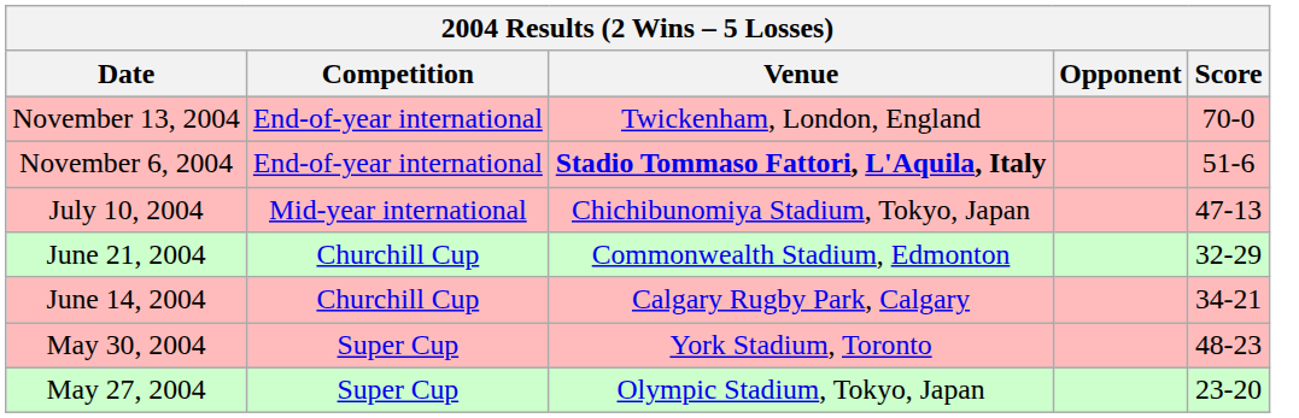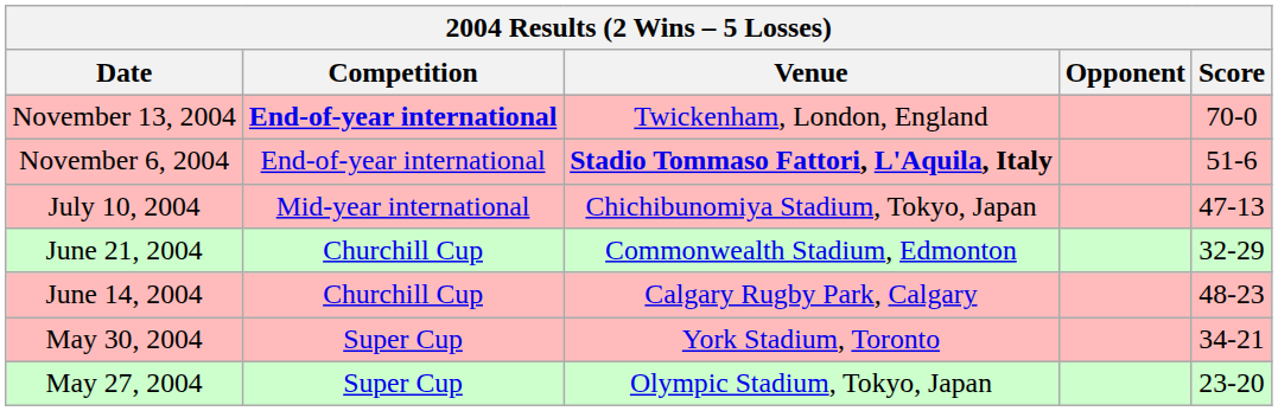 <table class="wikitable sortable">
 <tr>
 <th colspan="5"><strong>2004 Results (2 Wins – 5 Losses)</strong></th>
 </tr>
 <tr>
 <th>Date</th>
 <th>Competition</th>
 <th>Venue</th>
 <th>Opponent</th>
 <th>Score</th>
 </tr>
 <tr style="background:#fbb;">
 <td align=center>November 13, 2004</td>
-<td align=center><a href='#'>End-of-year international</a></td>
+<td align=center><strong><a href='#'>End-of-year international</a></strong></td>
 <td align=center><a href='#'>Twickenham</a>, London, England</td>
 <td></td>
 <td align=center>70-0</td>
 </tr>
 <tr style="background:#fbb;">
 <td align=center>November 6, 2004</td>
 <td align=center><a href='#'>End-of-year international</a></td>
 <td align=center><strong><a href='#'>Stadio Tommaso Fattori</a>, <a href='#'>L'Aquila</a>, Italy</strong></td>
 <td></td>
 <td align=center>51-6</td>
 </tr>
 <tr style="background:#fbb;">
 <td align=center>July 10, 2004</td>
 <td align=center><a href='#'>Mid-year international</a></td>
 <td align=center><a href='#'>Chichibunomiya Stadium</a>, Tokyo, Japan</td>
 <td></td>
 <td align=center>47-13</td>
 </tr>
 <tr style="background:#cfc;">
 <td align=center>June 21, 2004</td>
 <td align=center><a href='#'>Churchill Cup</a></td>
 <td align=center><a href='#'>Commonwealth Stadium</a>, <a href='#'>Edmonton</a></td>
 <td></td>
 <td align=center>32-29</td>
 </tr>
 <tr style="background:#fbb;">
 <td align=center>June 14, 2004</td>
 <td align=center><a href='#'>Churchill Cup</a></td>
 <td align=center><a href='#'>Calgary Rugby Park</a>, <a href='#'>Calgary</a></td>
 <td></td>
-<td align=center>34-21</td>
+<td align=center>48-23</td>
 </tr>
 <tr style="background:#fbb;">
 <td align=center>May 30, 2004</td>
 <td align=center><a href='#'>Super Cup</a></td>
 <td align=center><a href='#'>York Stadium</a>, <a href='#'>Toronto</a></td>
 <td></td>
-<td align=center>48-23</td>
+<td align=center>34-21</td>
 </tr>
 <tr style="background:#cfc;">
 <td align=center>May 27, 2004</td>
 <td align=center><a href='#'>Super Cup</a></td>
 <td align=center><a href='#'>Olympic Stadium</a>, Tokyo, Japan</td>
 <td></td>
 <td align=center>23-20</td>
 </tr>
 </table>
